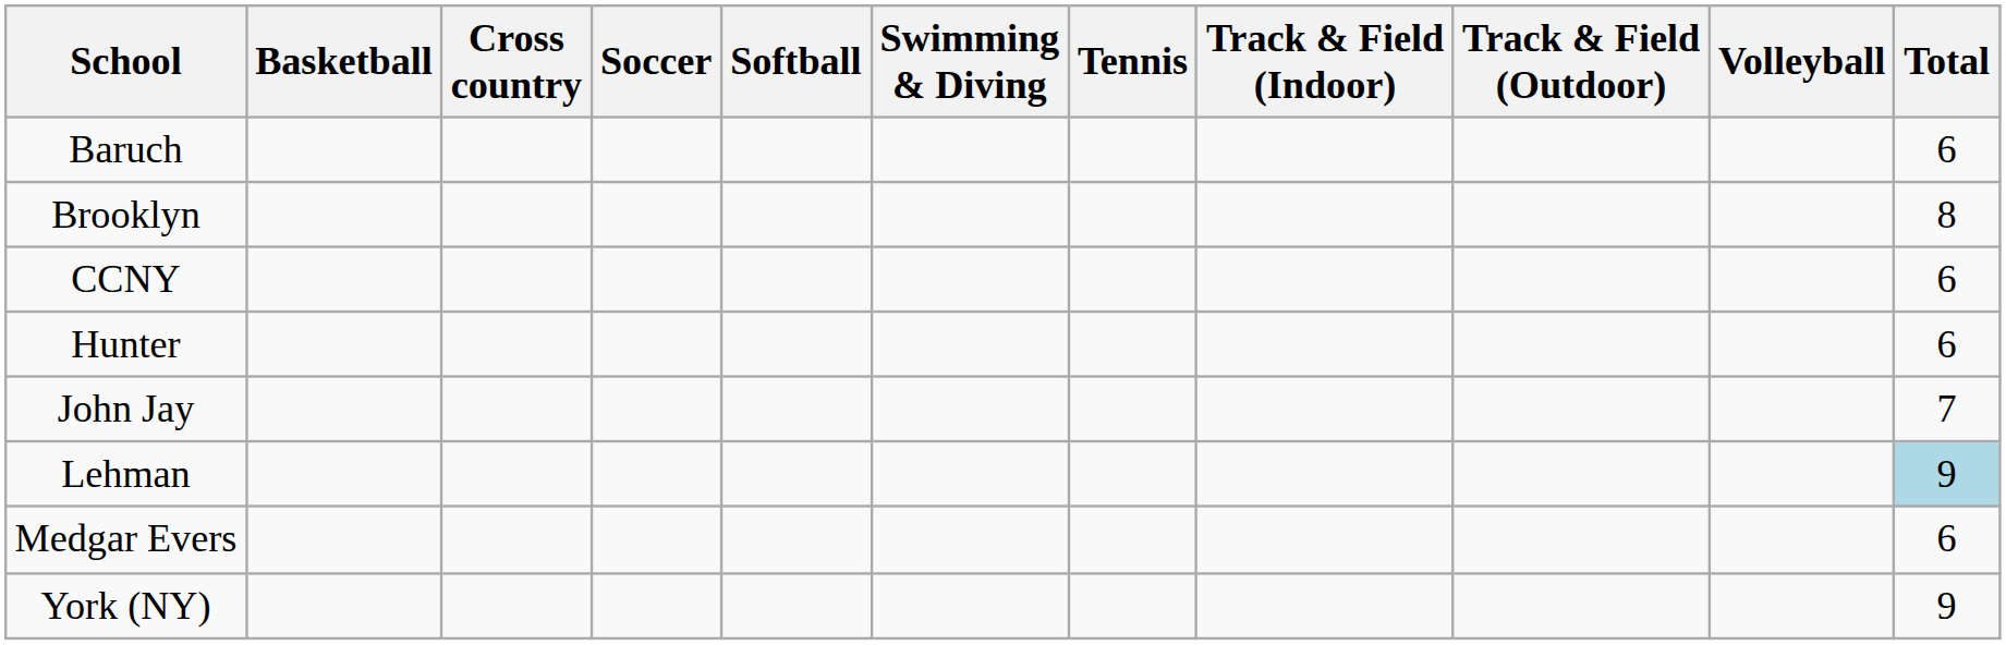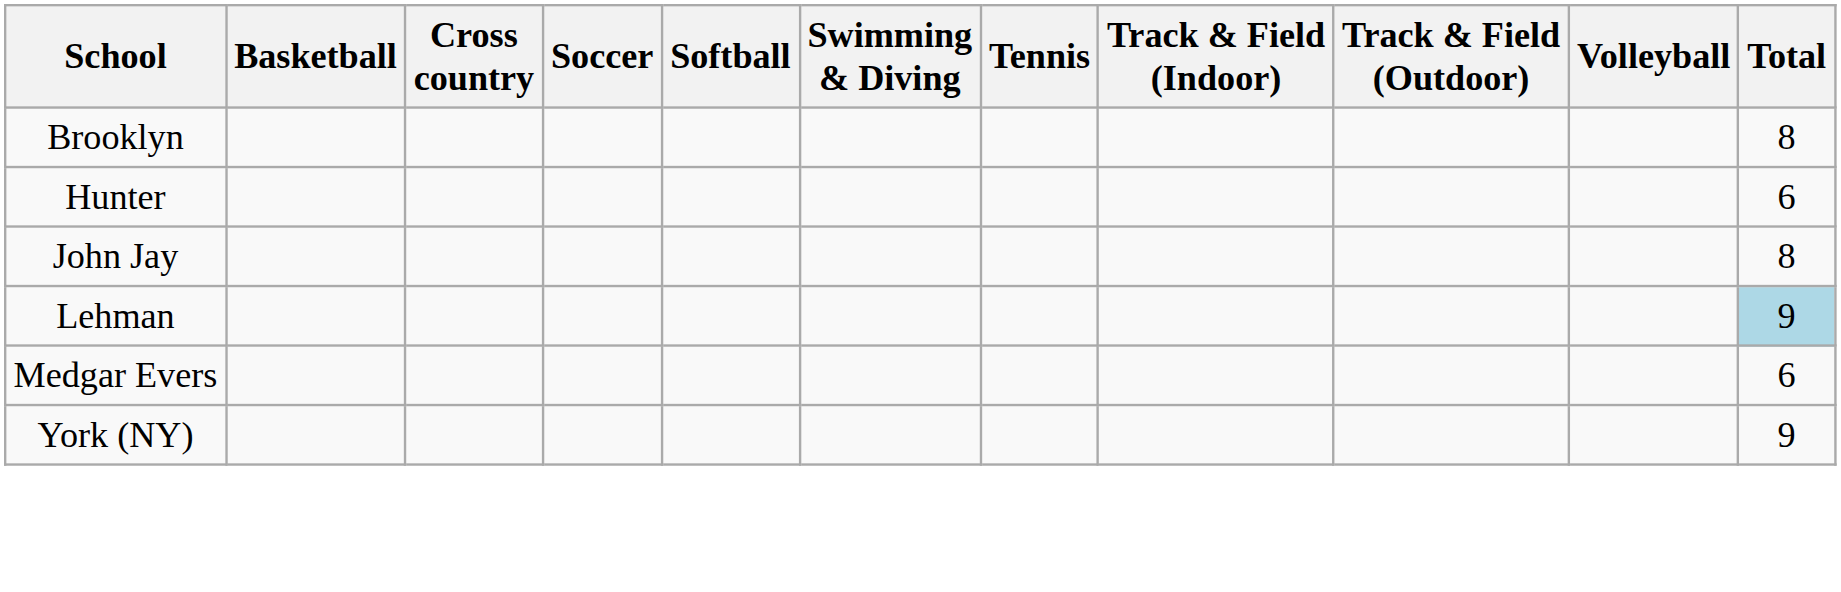 <table class="wikitable" style="text-align:center; font-size:95%">
 <tr>
 <th>School</th>
 <th>Basketball</th>
 <th>Cross<br>country</th>
 <th>Soccer</th>
 <th>Softball</th>
 <th>Swimming<br>& Diving</th>
 <th>Tennis</th>
 <th>Track & Field<br>(Indoor)</th>
 <th>Track & Field<br>(Outdoor)</th>
 <th>Volleyball</th>
 <th>Total</th>
 </tr>
 <tr>
-<td>Baruch</td>
-<td></td>
-<td></td>
-<td></td>
-<td></td>
-<td></td>
-<td></td>
-<td></td>
-<td></td>
-<td></td>
-<td>6</td>
-</tr>
-<tr>
 <td>Brooklyn</td>
 <td></td>
 <td></td>
 <td></td>
 <td></td>
 <td></td>
 <td></td>
 <td></td>
 <td></td>
 <td></td>
 <td>8</td>
-</tr>
-<tr>
-<td>CCNY</td>
-<td></td>
-<td></td>
-<td></td>
-<td></td>
-<td></td>
-<td></td>
-<td></td>
-<td></td>
-<td></td>
-<td>6</td>
 </tr>
 <tr>
 <td>Hunter</td>
 <td></td>
 <td></td>
 <td></td>
 <td></td>
 <td></td>
 <td></td>
 <td></td>
 <td></td>
 <td></td>
 <td>6</td>
 </tr>
 <tr>
 <td>John Jay</td>
 <td></td>
 <td></td>
 <td></td>
 <td></td>
 <td></td>
 <td></td>
 <td></td>
 <td></td>
 <td></td>
-<td>7</td>
+<td>8</td>
 </tr>
 <tr>
 <td>Lehman</td>
 <td></td>
 <td></td>
 <td></td>
 <td></td>
 <td></td>
 <td></td>
 <td></td>
 <td></td>
 <td></td>
 <td style="background: lightblue;">9</td>
 </tr>
 <tr>
 <td>Medgar Evers</td>
 <td></td>
 <td></td>
 <td></td>
 <td></td>
 <td></td>
 <td></td>
 <td></td>
 <td></td>
 <td></td>
 <td>6</td>
 </tr>
 <tr>
 <td>York (NY)</td>
 <td></td>
 <td></td>
 <td></td>
 <td></td>
 <td></td>
 <td></td>
 <td></td>
 <td></td>
 <td></td>
 <td>9</td>
 </tr>
 </table>
